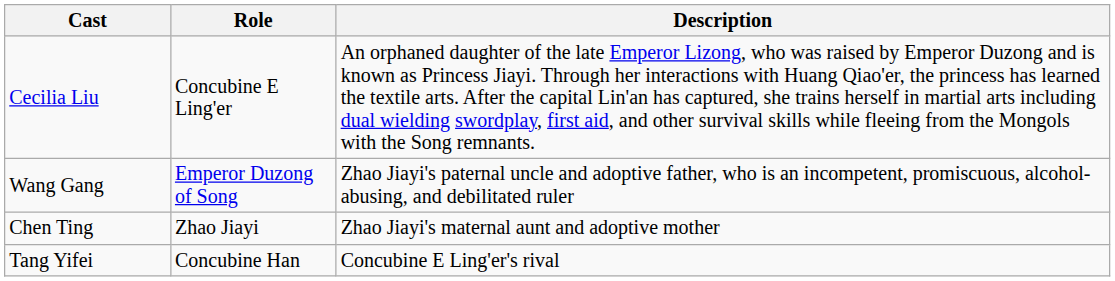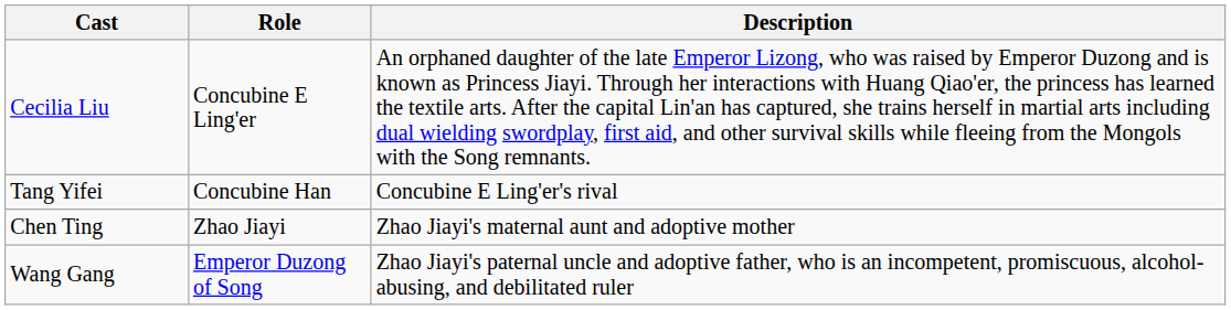 <table class="wikitable" style="width:70%;">
 <tr>
 <th style="width:15%">Cast</th>
 <th style="width:15%">Role</th>
 <th style="width:70%">Description</th>
 </tr>
 <tr>
 <td><a href='#'>Cecilia Liu</a></td>
 <td>Concubine E Ling'er</td>
 <td>An orphaned daughter of the late <a href='#'>Emperor Lizong</a>, who was raised by Emperor Duzong and is known as Princess Jiayi. Through her interactions with Huang Qiao'er, the princess has learned the textile arts.  After the capital Lin'an has captured, she trains herself in martial arts including <a href='#'>dual wielding</a> <a href='#'>swordplay</a>, <a href='#'>first aid</a>, and other survival skills while fleeing from the Mongols with the Song remnants.</td>
 </tr>
 <tr>
-<td>Wang Gang</td>
-<td><a href='#'>Emperor Duzong of Song</a></td>
-<td>Zhao Jiayi's paternal uncle and adoptive father, who is an incompetent, promiscuous, alcohol-abusing, and debilitated ruler</td>
+<td>Tang Yifei</td>
+<td>Concubine Han</td>
+<td>Concubine E Ling'er's rival</td>
 </tr>
 <tr>
 <td>Chen Ting</td>
 <td>Zhao Jiayi</td>
 <td>Zhao Jiayi's maternal aunt and adoptive mother</td>
 </tr>
 <tr>
-<td>Tang Yifei</td>
-<td>Concubine Han</td>
-<td>Concubine E Ling'er's rival</td>
+<td>Wang Gang</td>
+<td><a href='#'>Emperor Duzong of Song</a></td>
+<td>Zhao Jiayi's paternal uncle and adoptive father, who is an incompetent, promiscuous, alcohol-abusing, and debilitated ruler</td>
 </tr>
 </table>
